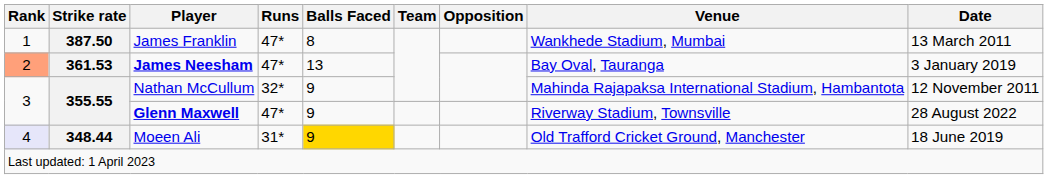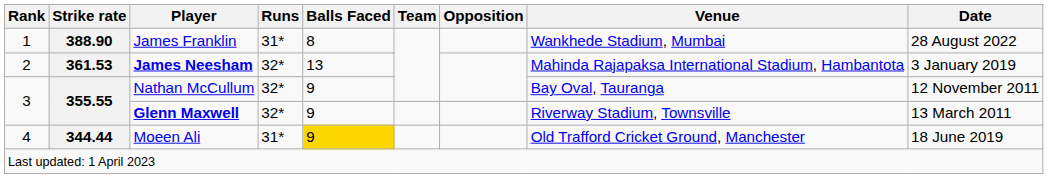 <table class="wikitable plainrowheaders sortable">
 <tr>
 <th scope=col>Rank</th>
 <th scope=col>Strike rate</th>
 <th scope=col>Player</th>
 <th scope=col>Runs</th>
 <th scope=col>Balls Faced</th>
 <th scope=col>Team</th>
 <th scope=col>Opposition</th>
 <th scope=col>Venue</th>
 <th scope=col>Date</th>
 </tr>
 <tr>
 <td align=center>1</td>
-<th>387.50</th>
+<th>388.90</th>
 <td><a href='#'>James Franklin</a></td>
-<td>47*</td>
+<td>31*</td>
 <td>8</td>
 <td rowspan=3></td>
 <td></td>
 <td><a href='#'>Wankhede Stadium</a>, <a href='#'>Mumbai</a></td>
-<td>13 March 2011</td>
+<td>28 August 2022</td>
 </tr>
 <tr>
-<td align=center style="background: lightsalmon;">2</td>
+<td align=center>2</td>
 <th>361.53</th>
 <td><strong><a href='#'>James Neesham</a></strong></td>
-<td>47*</td>
+<td>32*</td>
 <td>13</td>
 <td rowspan=2></td>
-<td><a href='#'>Bay Oval</a>, <a href='#'>Tauranga</a></td>
+<td><a href='#'>Mahinda Rajapaksa International Stadium</a>, <a href='#'>Hambantota</a></td>
 <td>3 January 2019</td>
 </tr>
 <tr>
 <td rowspan=2 align=center>3</td>
 <th rowspan=2>355.55</th>
 <td><a href='#'>Nathan McCullum</a></td>
 <td>32*</td>
 <td>9</td>
-<td><a href='#'>Mahinda Rajapaksa International Stadium</a>, <a href='#'>Hambantota</a></td>
+<td><a href='#'>Bay Oval</a>, <a href='#'>Tauranga</a></td>
 <td>12 November 2011</td>
 </tr>
 <tr>
 <td><strong><a href='#'>Glenn Maxwell</a></strong></td>
-<td>47*</td>
+<td>32*</td>
 <td>9</td>
 <td></td>
 <td></td>
 <td><a href='#'>Riverway Stadium</a>, <a href='#'>Townsville</a></td>
-<td>28 August 2022</td>
+<td>13 March 2011</td>
 </tr>
 <tr>
-<td align=center style="background: lavender;">4</td>
-<th>348.44</th>
+<td align=center>4</td>
+<th>344.44</th>
 <td><a href='#'>Moeen Ali</a></td>
 <td>31*</td>
 <td style="background: gold;">9</td>
 <td></td>
 <td></td>
 <td><a href='#'>Old Trafford Cricket Ground</a>, <a href='#'>Manchester</a></td>
 <td>18 June 2019</td>
 </tr>
 <tr class=sortbottom>
 <td colspan=9><small>Last updated: 1 April 2023</small></td>
 </tr>
 </table>
